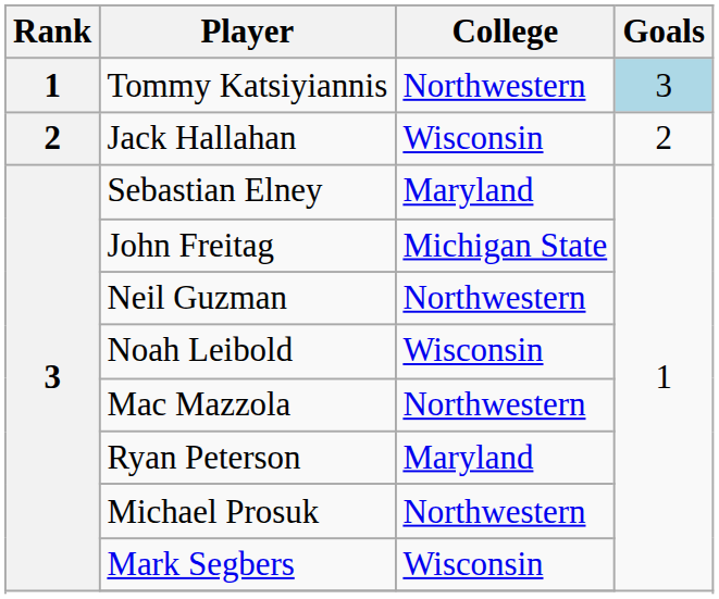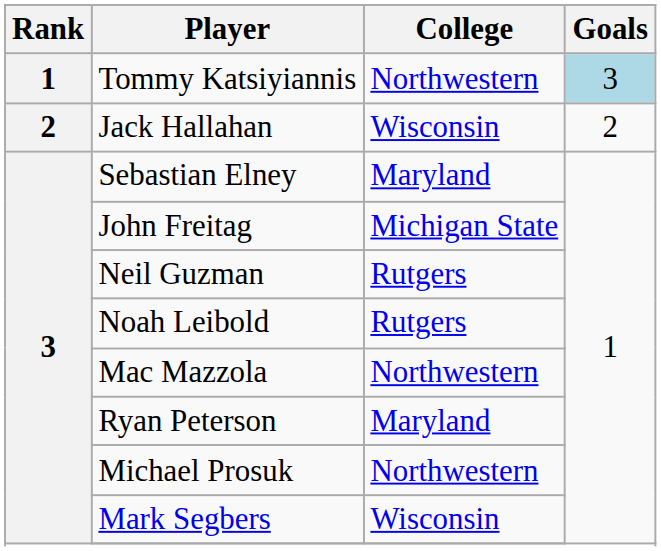 <table class="wikitable" style="text-align:center">
 <tr>
 <th>Rank</th>
 <th>Player</th>
 <th>College</th>
 <th>Goals</th>
 </tr>
 <tr>
 <th>1</th>
 <td align=left> Tommy Katsiyiannis</td>
 <td align=left><a href='#'>Northwestern</a></td>
 <td style="background: lightblue;">3</td>
 </tr>
 <tr>
 <th>2</th>
 <td align=left> Jack Hallahan</td>
 <td align=left><a href='#'>Wisconsin</a></td>
 <td>2</td>
 </tr>
 <tr>
 <th rowspan="10">3</th>
 <td align=left> Sebastian Elney</td>
 <td align=left><a href='#'>Maryland</a></td>
 <td rowspan="10">1</td>
 </tr>
 <tr>
 <td align=left> John Freitag</td>
 <td align=left><a href='#'>Michigan State</a></td>
 </tr>
 <tr>
 <td align=left> Neil Guzman</td>
-<td align=left><a href='#'>Northwestern</a></td>
+<td align=left><a href='#'>Rutgers</a></td>
 </tr>
 <tr>
 <td align=left> Noah Leibold</td>
-<td align=left><a href='#'>Wisconsin</a></td>
+<td align=left><a href='#'>Rutgers</a></td>
 </tr>
 <tr>
 <td align=left> Mac Mazzola</td>
 <td align=left><a href='#'>Northwestern</a></td>
 </tr>
 <tr>
 <td align=left> Ryan Peterson</td>
 <td align=left><a href='#'>Maryland</a></td>
 </tr>
 <tr>
 <td align=left> Michael Prosuk</td>
 <td align=left><a href='#'>Northwestern</a></td>
 </tr>
 <tr>
 <td align=left> <a href='#'>Mark Segbers</a></td>
 <td align=left><a href='#'>Wisconsin</a></td>
 </tr>
 <tr>
 </tr>
 </table>
